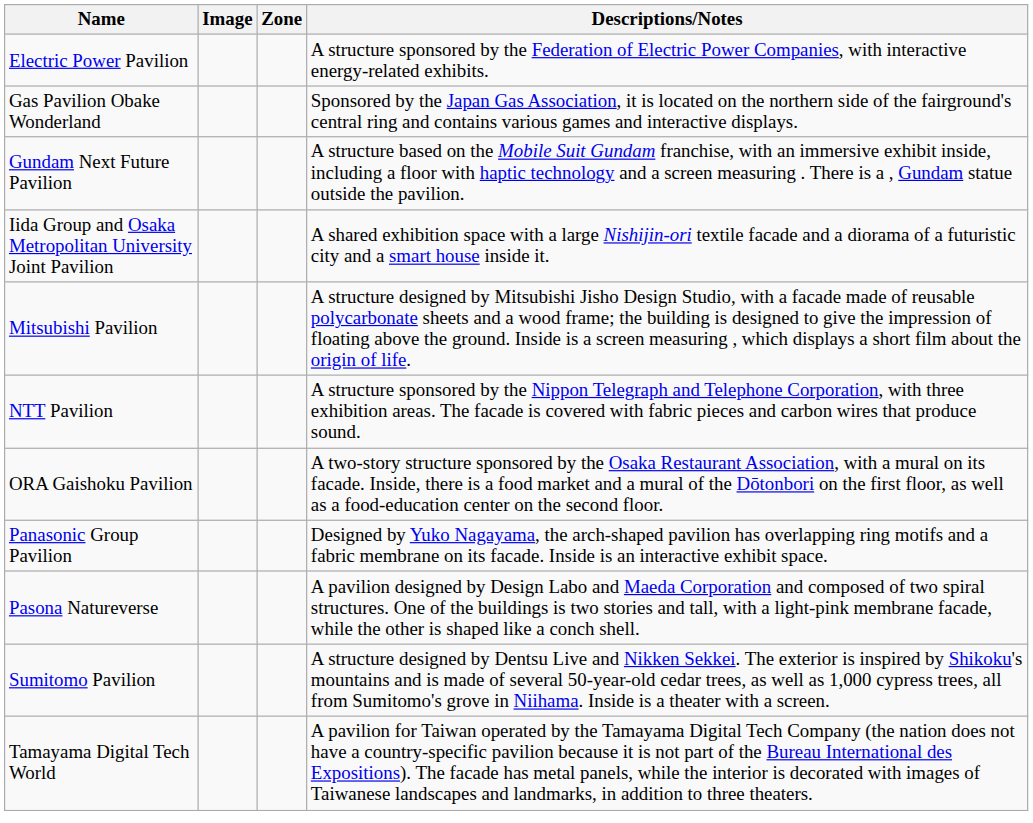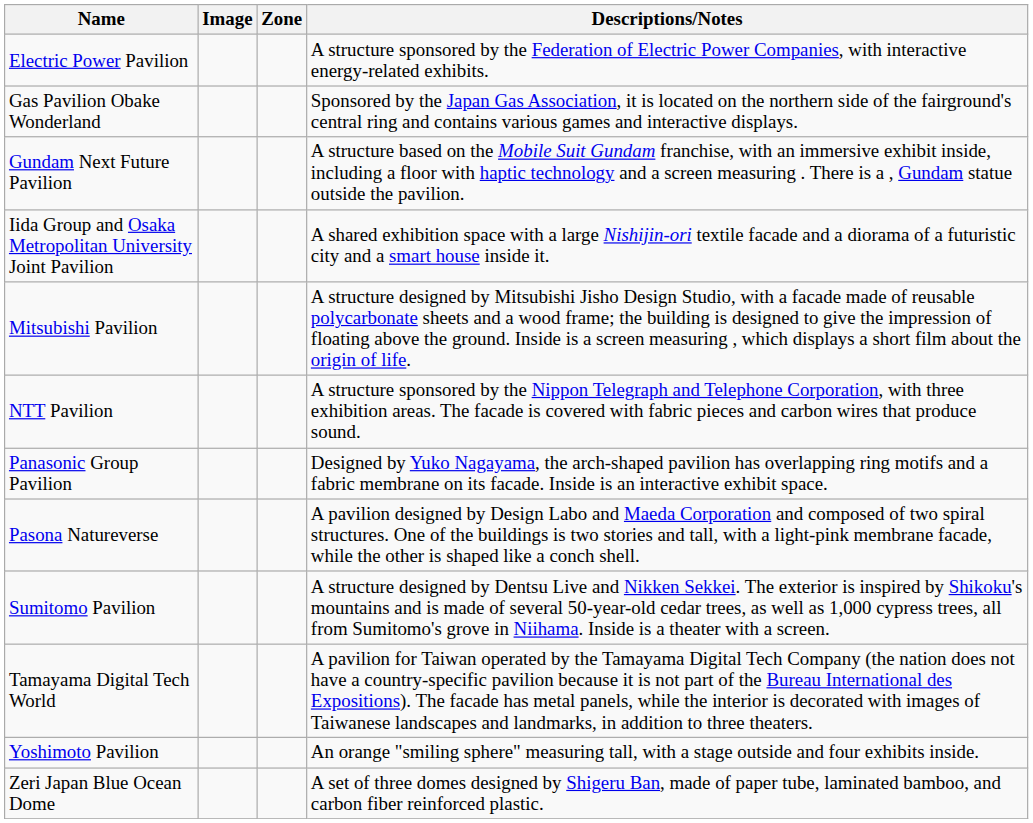 <table class="wikitable">
 <tr>
 <th>Name</th>
 <th>Image</th>
 <th>Zone</th>
 <th>Descriptions/Notes</th>
 </tr>
 <tr>
 <td><a href='#'>Electric Power</a> Pavilion</td>
 <td></td>
 <td></td>
 <td>A structure sponsored by the <a href='#'>Federation of Electric Power Companies</a>, with interactive energy-related exhibits.</td>
 </tr>
 <tr>
 <td>Gas Pavilion Obake Wonderland</td>
 <td></td>
 <td></td>
 <td>Sponsored by the <a href='#'>Japan Gas Association</a>, it is located on the northern side of the fairground's central ring and contains various games and interactive displays.</td>
 </tr>
 <tr>
 <td><a href='#'>Gundam</a> Next Future Pavilion</td>
 <td></td>
 <td></td>
 <td>A structure based on the <em><a href='#'>Mobile Suit Gundam</a></em> franchise, with an immersive exhibit inside, including a floor with <a href='#'>haptic technology</a> and a screen measuring . There is a ,  <a href='#'>Gundam</a> statue outside the pavilion.</td>
 </tr>
 <tr>
 <td>Iida Group and <a href='#'>Osaka Metropolitan University</a> Joint Pavilion</td>
 <td></td>
 <td></td>
 <td>A shared exhibition space with a large <em><a href='#'>Nishijin-ori</a></em> textile facade and a diorama of a futuristic city and a <a href='#'>smart house</a> inside it.</td>
 </tr>
 <tr>
 <td><a href='#'>Mitsubishi</a> Pavilion</td>
 <td></td>
 <td></td>
 <td>A structure designed by Mitsubishi Jisho Design Studio, with a facade made of reusable <a href='#'>polycarbonate</a> sheets and a wood frame; the building is designed to give the impression of floating above the ground. Inside is a screen measuring , which displays a short film about the <a href='#'>origin of life</a>.</td>
 </tr>
 <tr>
 <td><a href='#'>NTT</a> Pavilion</td>
 <td></td>
 <td></td>
 <td>A structure sponsored by the <a href='#'>Nippon Telegraph and Telephone Corporation</a>, with three exhibition areas. The facade is covered with fabric pieces and carbon wires that produce sound.</td>
 </tr>
 <tr>
-<td>ORA Gaishoku Pavilion</td>
-<td></td>
-<td></td>
-<td>A two-story structure sponsored by the <a href='#'>Osaka Restaurant Association</a>, with a mural on its facade. Inside, there is a food market and a mural of the <a href='#'>Dōtonbori</a> on the first floor, as well as a food-education center on the second floor.</td>
-</tr>
-<tr>
 <td><a href='#'>Panasonic</a> Group Pavilion</td>
 <td></td>
 <td></td>
 <td>Designed by <a href='#'>Yuko Nagayama</a>, the arch-shaped pavilion has overlapping ring motifs and a fabric membrane on its facade. Inside is an interactive exhibit space.</td>
 </tr>
 <tr>
 <td><a href='#'>Pasona</a> Natureverse</td>
 <td></td>
 <td></td>
 <td>A pavilion designed by Design Labo and <a href='#'>Maeda Corporation</a> and composed of two spiral structures. One of the buildings is two stories and  tall, with a light-pink membrane facade, while the other is shaped like a conch shell.</td>
 </tr>
 <tr>
 <td><a href='#'>Sumitomo</a> Pavilion</td>
 <td></td>
 <td></td>
 <td>A structure designed by Dentsu Live and <a href='#'>Nikken Sekkei</a>. The exterior is inspired by <a href='#'>Shikoku</a>'s mountains and is made of several 50-year-old cedar trees, as well as 1,000 cypress trees, all from Sumitomo's grove in <a href='#'>Niihama</a>. Inside is a theater with a  screen.</td>
 </tr>
 <tr>
 <td>Tamayama Digital Tech World</td>
 <td></td>
 <td></td>
 <td>A pavilion for Taiwan operated by the Tamayama Digital Tech Company (the nation does not have a country-specific pavilion because it is not part of the <a href='#'>Bureau International des Expositions</a>). The facade has metal panels, while the interior is decorated with images of Taiwanese landscapes and landmarks, in addition to three theaters.</td>
 </tr>
+<tr>
+<td><a href='#'>Yoshimoto</a> Pavilion</td>
+<td></td>
+<td></td>
+<td>An orange "smiling sphere" measuring  tall, with a stage outside and four exhibits inside.</td>
+</tr>
+<tr>
+<td>Zeri Japan Blue Ocean Dome</td>
+<td></td>
+<td></td>
+<td>A set of three domes designed by <a href='#'>Shigeru Ban</a>, made of paper tube, laminated bamboo, and carbon fiber reinforced plastic.</td>
+</tr>
 </table>
